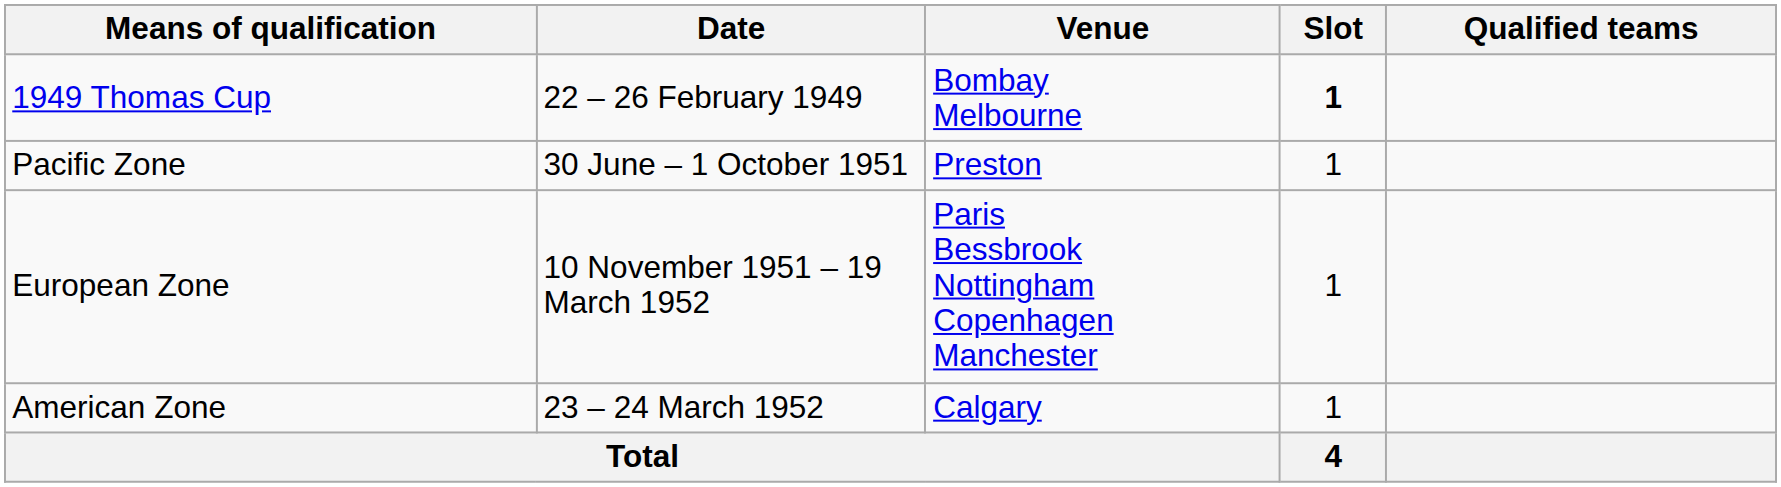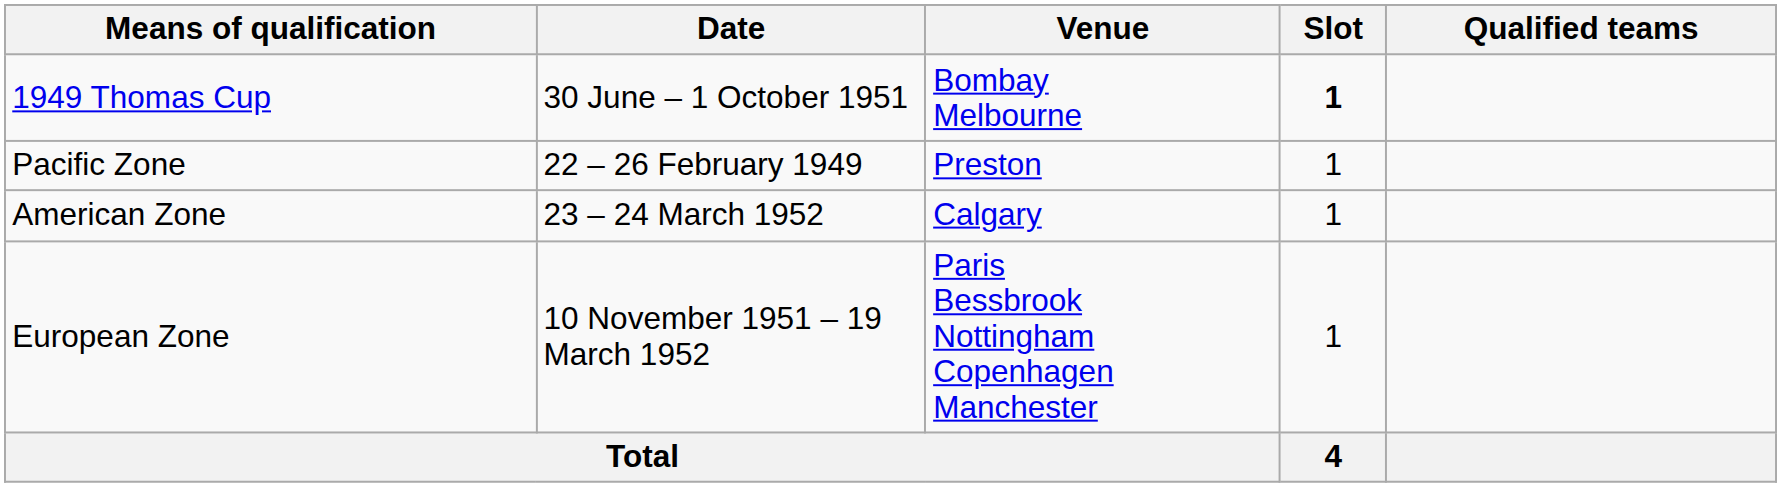 <table class="wikitable" width="900">
 <tr>
 <th width="30%">Means of qualification</th>
 <th width="22%">Date</th>
 <th width="20%">Venue</th>
 <th width="6%">Slot</th>
 <th width="22%">Qualified teams</th>
 </tr>
 <tr>
 <td><a href='#'>1949 Thomas Cup</a></td>
-<td>22 – 26 February 1949</td>
+<td>30 June – 1 October 1951</td>
 <td><a href='#'>Bombay</a><br><a href='#'>Melbourne</a></td>
 <td align="center"><strong>1</strong></td>
 <td></td>
 </tr>
 <tr>
 <td>Pacific Zone</td>
-<td>30 June – 1 October 1951</td>
+<td>22 – 26 February 1949</td>
 <td><a href='#'>Preston</a></td>
+<td align="center">1</td>
+<td></td>
+</tr>
+<tr>
+<td>American Zone</td>
+<td>23 – 24 March 1952</td>
+<td><a href='#'>Calgary</a></td>
 <td align="center">1</td>
 <td></td>
 </tr>
 <tr>
 <td>European Zone</td>
 <td>10 November 1951 – 19 March 1952</td>
 <td><a href='#'>Paris</a><br><a href='#'>Bessbrook</a><br><a href='#'>Nottingham</a><br><a href='#'>Copenhagen</a><br><a href='#'>Manchester</a></td>
 <td align="center">1</td>
 <td></td>
 </tr>
 <tr>
-<td>American Zone</td>
-<td>23 – 24 March 1952</td>
-<td><a href='#'>Calgary</a></td>
-<td align="center">1</td>
-<td></td>
-</tr>
-<tr>
 <th colspan="3">Total</th>
 <th>4</th>
 <th></th>
 </tr>
 </table>
